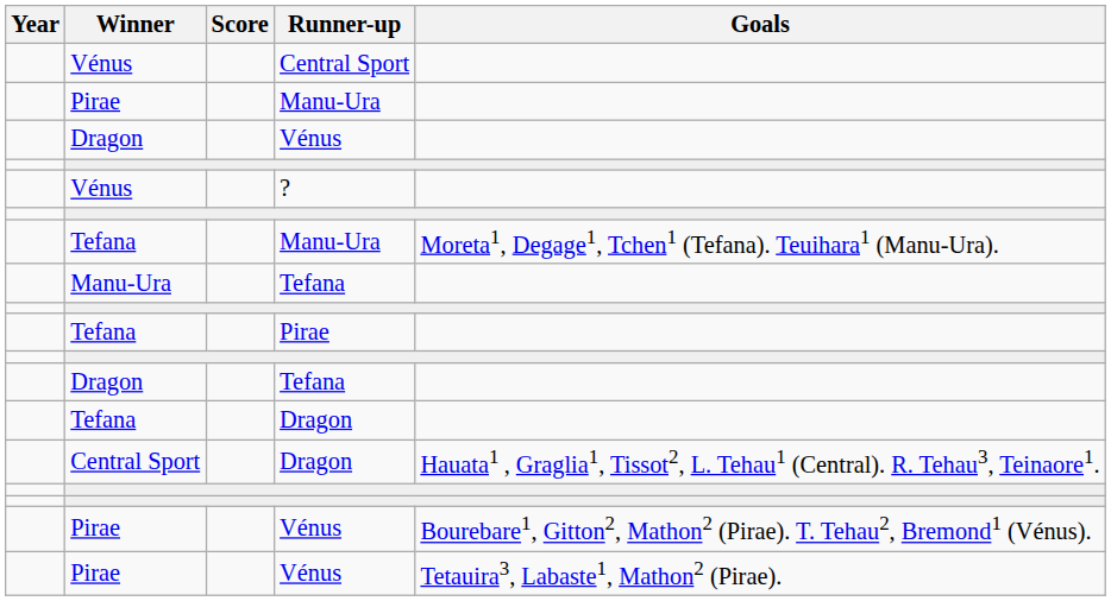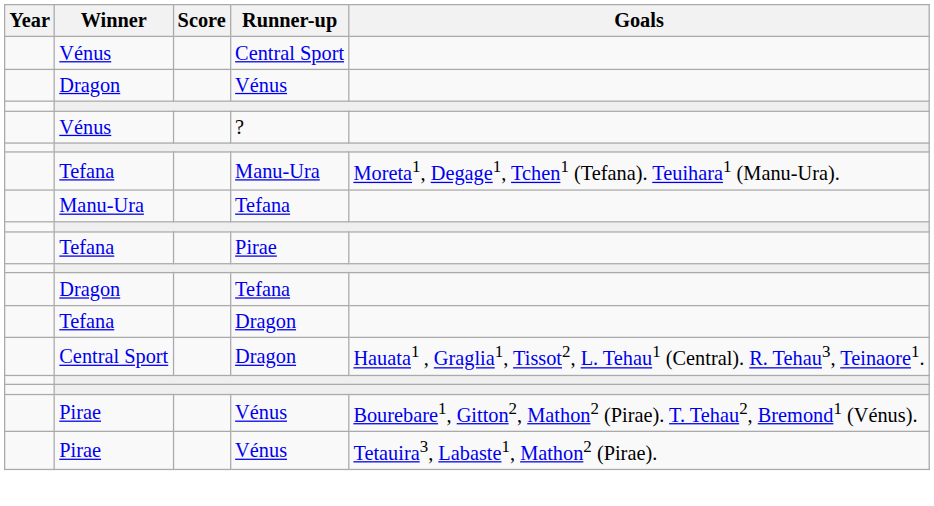 <table class="wikitable plainrowheaders">
 <tr>
 <th>Year</th>
 <th>Winner</th>
 <th>Score</th>
 <th>Runner-up</th>
 <th>Goals</th>
 </tr>
 <tr>
 <td></td>
 <td><a href='#'>Vénus</a></td>
 <td></td>
 <td><a href='#'>Central Sport</a></td>
-<td></td>
-</tr>
-<tr>
-<td></td>
-<td><a href='#'>Pirae</a></td>
-<td></td>
-<td><a href='#'>Manu-Ura</a></td>
 <td></td>
 </tr>
 <tr>
 <td></td>
 <td><a href='#'>Dragon</a></td>
 <td></td>
 <td><a href='#'>Vénus</a></td>
 <td></td>
 </tr>
 <tr>
 <td></td>
 <td colspan=4 style=background:#efefef></td>
 </tr>
 <tr>
 <td></td>
 <td><a href='#'>Vénus</a></td>
 <td></td>
 <td>?</td>
 <td></td>
 </tr>
 <tr>
 <td></td>
 <td colspan=4 style=background:#efefef></td>
 </tr>
 <tr>
 <td></td>
 <td><a href='#'>Tefana</a></td>
 <td></td>
 <td><a href='#'>Manu-Ura</a></td>
 <td><a href='#'>Moreta</a><sup>1</sup>, <a href='#'>Degage</a><sup>1</sup>, <a href='#'>Tchen</a><sup>1</sup> (Tefana). <a href='#'>Teuihara</a><sup>1</sup> (Manu-Ura).</td>
 </tr>
 <tr>
 <td></td>
 <td><a href='#'>Manu-Ura</a></td>
 <td></td>
 <td><a href='#'>Tefana</a></td>
 <td></td>
 </tr>
 <tr>
 <td></td>
 <td colspan=4 style=background:#efefef></td>
 </tr>
 <tr>
 <td></td>
 <td><a href='#'>Tefana</a></td>
 <td></td>
 <td><a href='#'>Pirae</a></td>
 <td></td>
 </tr>
 <tr>
 <td></td>
 <td colspan=4 style=background:#efefef></td>
 </tr>
 <tr>
 <td></td>
 <td><a href='#'>Dragon</a></td>
 <td></td>
 <td><a href='#'>Tefana</a></td>
 <td></td>
 </tr>
 <tr>
 <td></td>
 <td><a href='#'>Tefana</a></td>
 <td></td>
 <td><a href='#'>Dragon</a></td>
 <td></td>
 </tr>
 <tr>
 <td></td>
 <td><a href='#'>Central Sport</a></td>
 <td></td>
 <td><a href='#'>Dragon</a></td>
 <td><a href='#'>Hauata</a><sup>1 </sup>, <a href='#'>Graglia</a><sup>1</sup>, <a href='#'>Tissot</a><sup>2</sup>, <a href='#'>L. Tehau</a><sup>1</sup> (Central). <a href='#'>R. Tehau</a><sup>3</sup>, <a href='#'>Teinaore</a><sup>1</sup>.</td>
 </tr>
 <tr>
 <td></td>
 <td colspan=4 style=background:#efefef></td>
 </tr>
 <tr>
 <td></td>
 <td colspan=4 style=background:#efefef></td>
 </tr>
 <tr>
 <td></td>
 <td><a href='#'>Pirae</a></td>
 <td></td>
 <td><a href='#'>Vénus</a></td>
 <td><a href='#'>Bourebare</a><sup>1</sup>, <a href='#'>Gitton</a><sup>2</sup>, <a href='#'>Mathon</a><sup>2</sup> (Pirae). <a href='#'>T. Tehau</a><sup>2</sup>, <a href='#'>Bremond</a><sup>1</sup> (Vénus).</td>
 </tr>
 <tr>
 <td></td>
 <td><a href='#'>Pirae</a></td>
 <td></td>
 <td><a href='#'>Vénus</a></td>
 <td><a href='#'>Tetauira</a><sup>3</sup>, <a href='#'>Labaste</a><sup>1</sup>, <a href='#'>Mathon</a><sup>2</sup> (Pirae).</td>
 </tr>
 </table>
